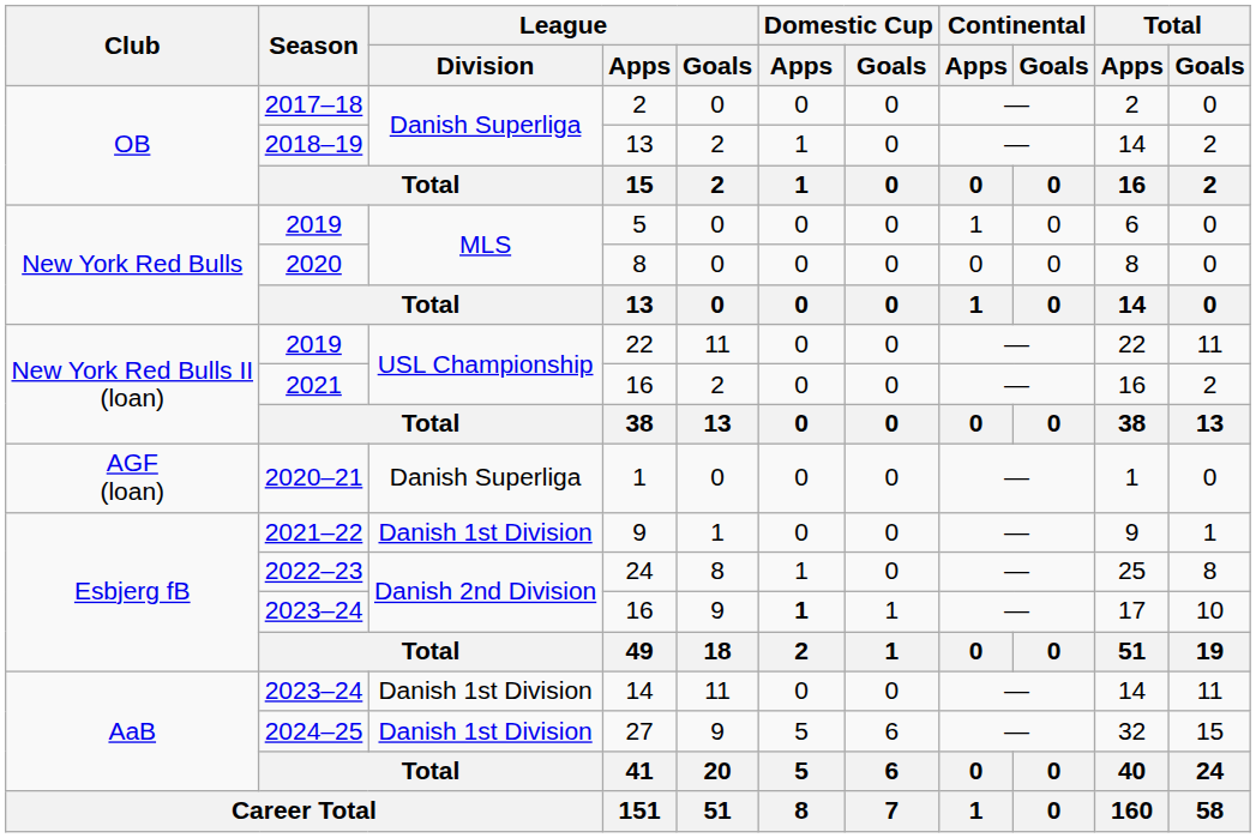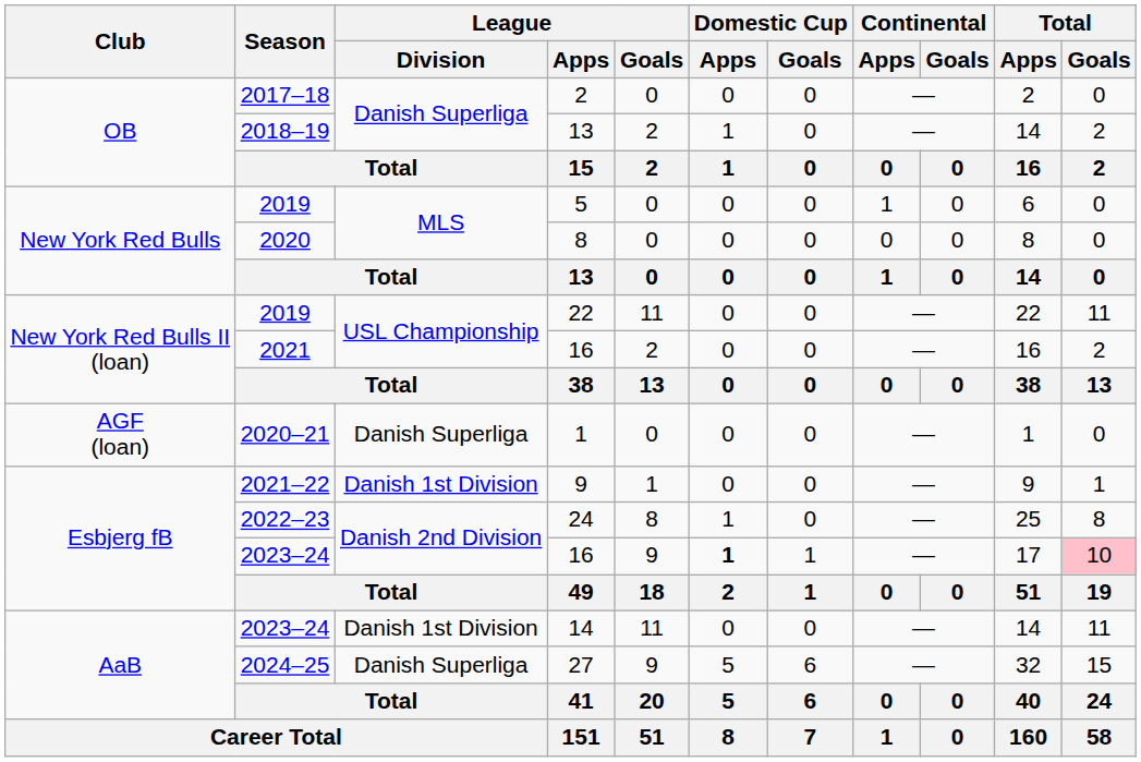 <table class="wikitable" style="text-align: center;">
 <tr>
 <th rowspan="2">Club</th>
 <th rowspan="2">Season</th>
 <th colspan="3">League</th>
 <th colspan="2">Domestic Cup</th>
 <th colspan="2">Continental</th>
 <th colspan="2">Total</th>
 </tr>
 <tr>
 <th>Division</th>
 <th>Apps</th>
 <th>Goals</th>
 <th>Apps</th>
 <th>Goals</th>
 <th>Apps</th>
 <th>Goals</th>
 <th>Apps</th>
 <th>Goals</th>
 </tr>
 <tr>
 <td rowspan=3><a href='#'>OB</a></td>
 <td><a href='#'>2017–18</a></td>
 <td rowspan=2><a href='#'>Danish Superliga</a></td>
 <td>2</td>
 <td>0</td>
 <td>0</td>
 <td>0</td>
 <td colspan=2>—</td>
 <td>2</td>
 <td>0</td>
 </tr>
 <tr>
 <td><a href='#'>2018–19</a></td>
 <td>13</td>
 <td>2</td>
 <td>1</td>
 <td>0</td>
 <td colspan=2>—</td>
 <td>14</td>
 <td>2</td>
 </tr>
 <tr>
 <th colspan=2>Total</th>
 <th>15</th>
 <th>2</th>
 <th>1</th>
 <th>0</th>
 <th>0</th>
 <th>0</th>
 <th>16</th>
 <th>2</th>
 </tr>
 <tr>
 <td rowspan=3><a href='#'>New York Red Bulls</a></td>
 <td><a href='#'>2019</a></td>
 <td rowspan=2><a href='#'>MLS</a></td>
 <td>5</td>
 <td>0</td>
 <td>0</td>
 <td>0</td>
 <td>1</td>
 <td>0</td>
 <td>6</td>
 <td>0</td>
 </tr>
 <tr>
 <td><a href='#'>2020</a></td>
 <td>8</td>
 <td>0</td>
 <td>0</td>
 <td>0</td>
 <td>0</td>
 <td>0</td>
 <td>8</td>
 <td>0</td>
 </tr>
 <tr>
 <th colspan=2>Total</th>
 <th>13</th>
 <th>0</th>
 <th>0</th>
 <th>0</th>
 <th>1</th>
 <th>0</th>
 <th>14</th>
 <th>0</th>
 </tr>
 <tr>
 <td rowspan=3><a href='#'>New York Red Bulls II</a><br>(loan)</td>
 <td><a href='#'>2019</a></td>
 <td rowspan=2><a href='#'>USL Championship</a></td>
 <td>22</td>
 <td>11</td>
 <td>0</td>
 <td>0</td>
 <td colspan=2>—</td>
 <td>22</td>
 <td>11</td>
 </tr>
 <tr>
 <td><a href='#'>2021</a></td>
 <td>16</td>
 <td>2</td>
 <td>0</td>
 <td>0</td>
 <td colspan=2>—</td>
 <td>16</td>
 <td>2</td>
 </tr>
 <tr>
 <th colspan=2>Total</th>
 <th>38</th>
 <th>13</th>
 <th>0</th>
 <th>0</th>
 <th>0</th>
 <th>0</th>
 <th>38</th>
 <th>13</th>
 </tr>
 <tr>
 <td><a href='#'>AGF</a><br>(loan)</td>
 <td><a href='#'>2020–21</a></td>
 <td>Danish Superliga</td>
 <td>1</td>
 <td>0</td>
 <td>0</td>
 <td>0</td>
 <td colspan=2>—</td>
 <td>1</td>
 <td>0</td>
 </tr>
 <tr>
 <td rowspan=4><a href='#'>Esbjerg fB</a></td>
 <td><a href='#'>2021–22</a></td>
 <td><a href='#'>Danish 1st Division</a></td>
 <td>9</td>
 <td>1</td>
 <td>0</td>
 <td>0</td>
 <td colspan=2>—</td>
 <td>9</td>
 <td>1</td>
 </tr>
 <tr>
 <td><a href='#'>2022–23</a></td>
 <td rowspan=2><a href='#'>Danish 2nd Division</a></td>
 <td>24</td>
 <td>8</td>
 <td>1</td>
 <td>0</td>
 <td colspan=2>—</td>
 <td>25</td>
 <td>8</td>
 </tr>
 <tr>
 <td><a href='#'>2023–24</a></td>
 <td>16</td>
 <td>9</td>
 <td><strong>1</strong></td>
 <td>1</td>
 <td colspan=2>—</td>
 <td>17</td>
-<td>10</td>
+<td style="background: pink;">10</td>
 </tr>
 <tr>
 <th colspan=2>Total</th>
 <th>49</th>
 <th>18</th>
 <th>2</th>
 <th>1</th>
 <th>0</th>
 <th>0</th>
 <th>51</th>
 <th>19</th>
 </tr>
 <tr>
 <td rowspan=3><a href='#'>AaB</a></td>
 <td><a href='#'>2023–24</a></td>
 <td>Danish 1st Division</td>
 <td>14</td>
 <td>11</td>
 <td>0</td>
 <td>0</td>
 <td colspan=2>—</td>
 <td>14</td>
 <td>11</td>
 </tr>
 <tr>
 <td><a href='#'>2024–25</a></td>
-<td><a href='#'>Danish 1st Division</a></td>
+<td>Danish Superliga</td>
 <td>27</td>
 <td>9</td>
 <td>5</td>
 <td>6</td>
 <td colspan=2>—</td>
 <td>32</td>
 <td>15</td>
 </tr>
 <tr>
 <th colspan=2>Total</th>
 <th>41</th>
 <th>20</th>
 <th>5</th>
 <th>6</th>
 <th>0</th>
 <th>0</th>
 <th>40</th>
 <th>24</th>
 </tr>
 <tr>
 <th colspan=3>Career Total</th>
 <th>151</th>
 <th>51</th>
 <th>8</th>
 <th>7</th>
 <th>1</th>
 <th>0</th>
 <th>160</th>
 <th>58</th>
 </tr>
 </table>
